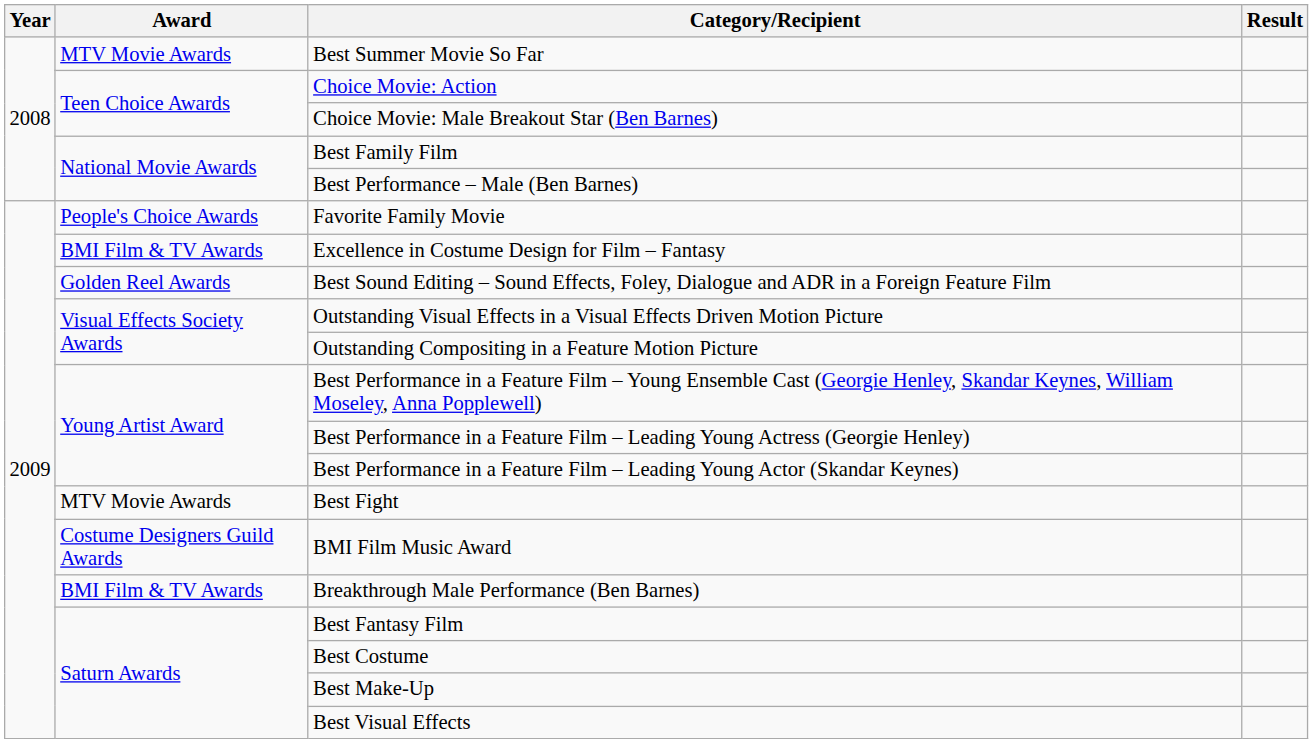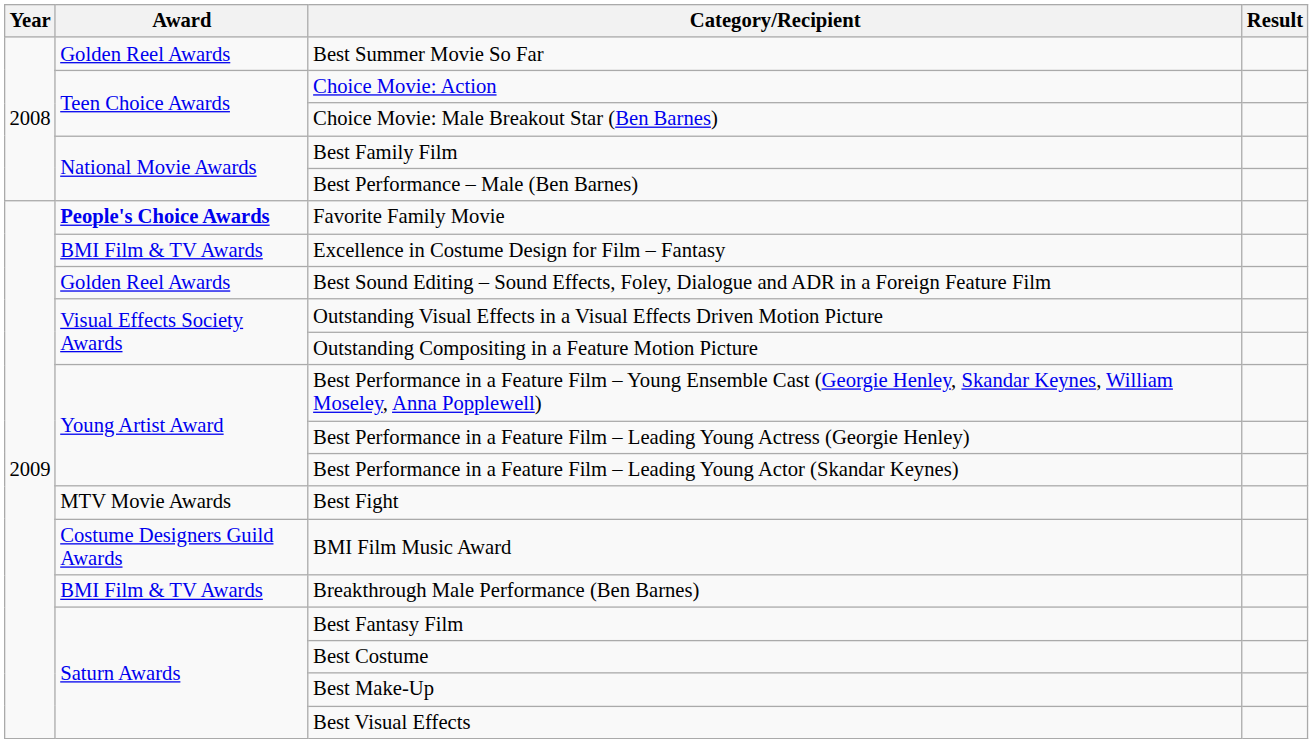 <table class="wikitable" style="width:80%;">
 <tr>
 <th>Year</th>
 <th>Award</th>
 <th>Category/Recipient</th>
 <th>Result</th>
 </tr>
 <tr>
 <td rowspan="5">2008</td>
-<td><a href='#'>MTV Movie Awards</a></td>
+<td><a href='#'>Golden Reel Awards</a></td>
 <td>Best Summer Movie So Far</td>
 <td></td>
 </tr>
 <tr>
 <td rowspan="2"><a href='#'>Teen Choice Awards</a></td>
 <td><a href='#'>Choice Movie: Action</a></td>
 <td></td>
 </tr>
 <tr>
 <td>Choice Movie: Male Breakout Star (<a href='#'>Ben Barnes</a>)</td>
 <td></td>
 </tr>
 <tr>
 <td rowspan="2"><a href='#'>National Movie Awards</a></td>
 <td>Best Family Film</td>
 <td></td>
 </tr>
 <tr>
 <td>Best Performance – Male (Ben Barnes)</td>
 <td></td>
 </tr>
 <tr>
 <td rowspan="15">2009</td>
-<td><a href='#'>People's Choice Awards</a></td>
+<td><strong><a href='#'>People's Choice Awards</a></strong></td>
 <td>Favorite Family Movie</td>
 <td></td>
 </tr>
 <tr>
 <td><a href='#'>BMI Film & TV Awards</a></td>
 <td>Excellence in Costume Design for Film – Fantasy</td>
 <td></td>
 </tr>
 <tr>
 <td><a href='#'>Golden Reel Awards</a></td>
 <td>Best Sound Editing – Sound Effects, Foley, Dialogue and ADR in a Foreign Feature Film</td>
 <td></td>
 </tr>
 <tr>
 <td rowspan="2"><a href='#'>Visual Effects Society Awards</a></td>
 <td>Outstanding Visual Effects in a Visual Effects Driven Motion Picture</td>
 <td></td>
 </tr>
 <tr>
 <td>Outstanding Compositing in a Feature Motion Picture</td>
 <td></td>
 </tr>
 <tr>
 <td rowspan="3"><a href='#'>Young Artist Award</a></td>
 <td>Best Performance in a Feature Film – Young Ensemble Cast (<a href='#'>Georgie Henley</a>, <a href='#'>Skandar Keynes</a>, <a href='#'>William Moseley</a>, <a href='#'>Anna Popplewell</a>)</td>
 <td></td>
 </tr>
 <tr>
 <td>Best Performance in a Feature Film – Leading Young Actress (Georgie Henley)</td>
 <td></td>
 </tr>
 <tr>
 <td>Best Performance in a Feature Film – Leading Young Actor (Skandar Keynes)</td>
 <td></td>
 </tr>
 <tr>
 <td>MTV Movie Awards</td>
 <td>Best Fight</td>
 <td></td>
 </tr>
 <tr>
 <td><a href='#'>Costume Designers Guild Awards</a></td>
 <td>BMI Film Music Award</td>
 <td></td>
 </tr>
 <tr>
 <td><a href='#'>BMI Film & TV Awards</a></td>
 <td>Breakthrough Male Performance (Ben Barnes)</td>
 <td></td>
 </tr>
 <tr>
 <td rowspan="4"><a href='#'>Saturn Awards</a></td>
 <td>Best Fantasy Film</td>
 <td></td>
 </tr>
 <tr>
 <td>Best Costume</td>
 <td></td>
 </tr>
 <tr>
 <td>Best Make-Up</td>
 <td></td>
 </tr>
 <tr>
 <td>Best Visual Effects</td>
 <td></td>
 </tr>
 </table>
